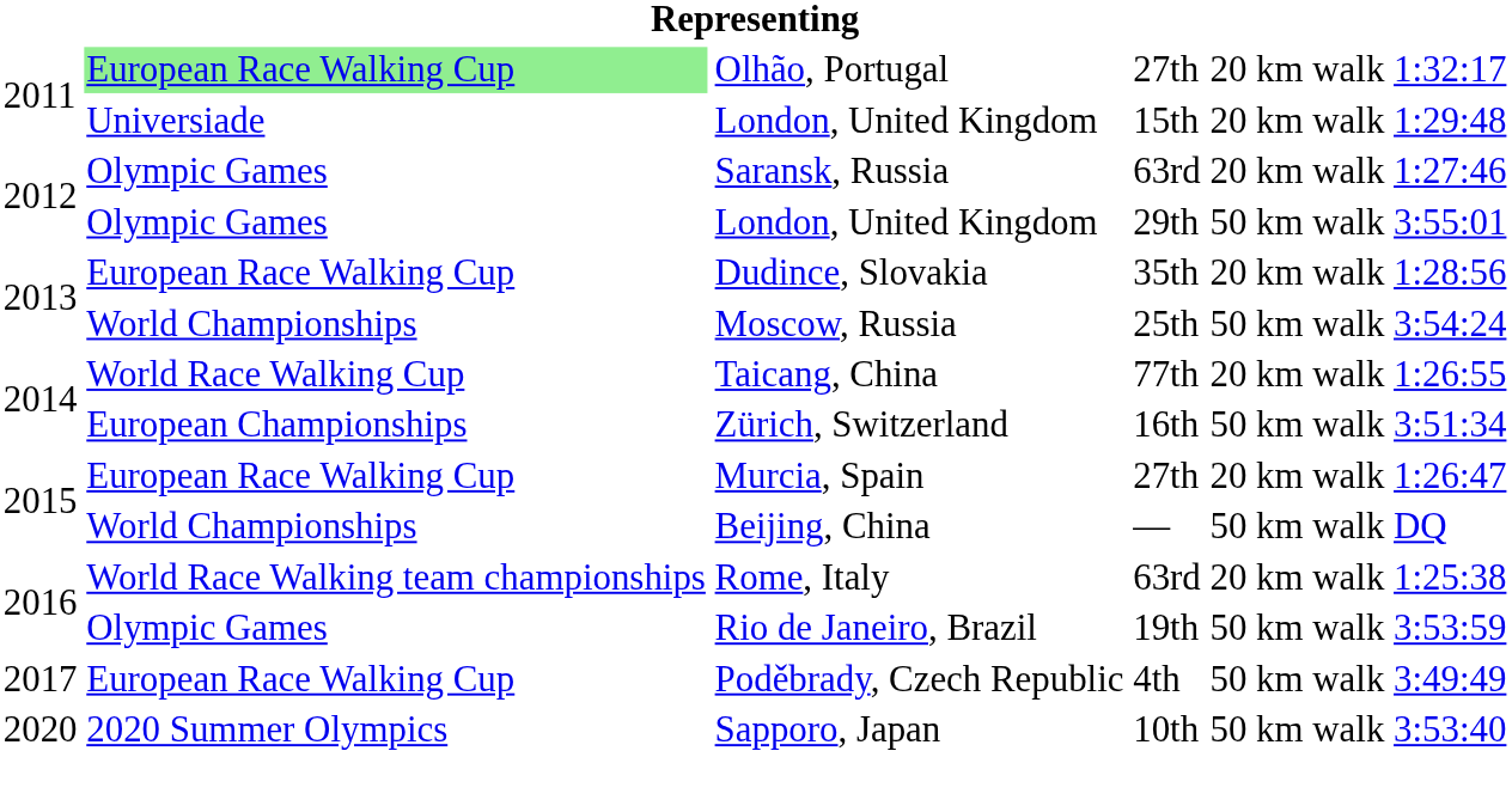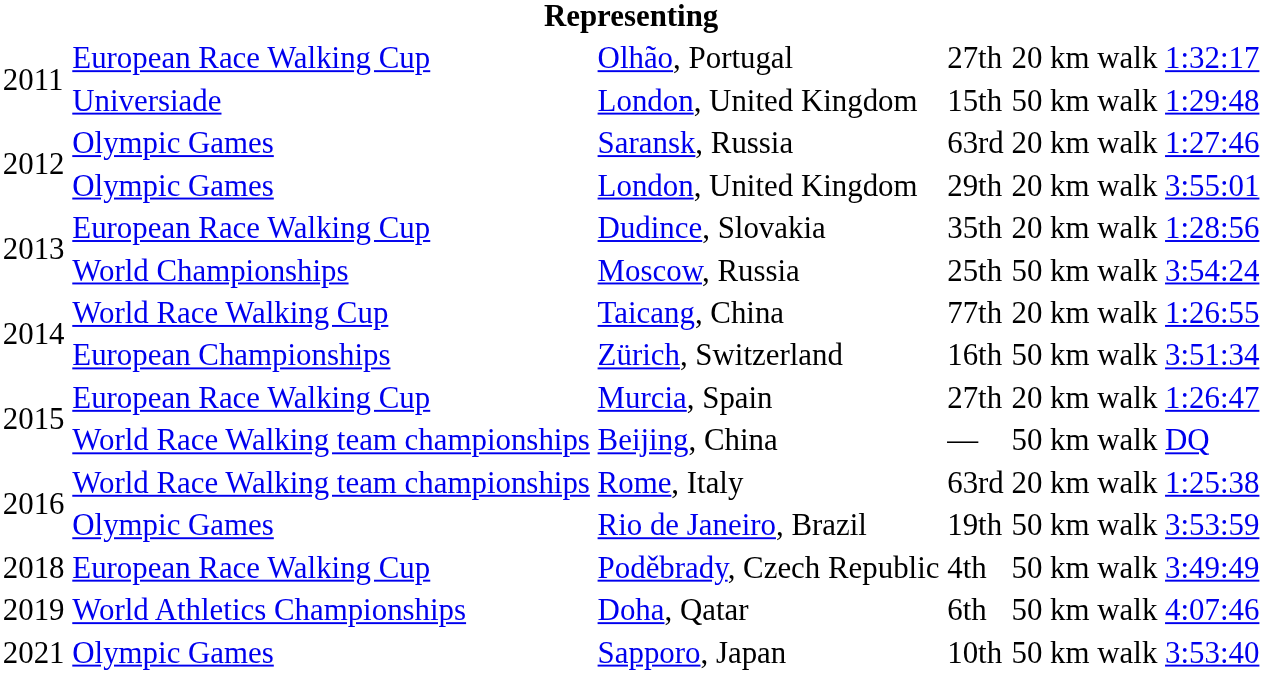 <table>
 <tr>
 <th colspan="6">Representing </th>
 </tr>
 <tr>
 <td rowspan=2>2011</td>
-<td style="background: lightgreen;"><a href='#'>European Race Walking Cup</a></td>
+<td><a href='#'>European Race Walking Cup</a></td>
 <td><a href='#'>Olhão</a>, Portugal</td>
 <td>27th</td>
 <td>20 km walk</td>
 <td><a href='#'>1:32:17</a></td>
 </tr>
 <tr>
 <td><a href='#'>Universiade</a></td>
 <td><a href='#'>London</a>, United Kingdom</td>
 <td>15th</td>
-<td>20 km walk</td>
+<td>50 km walk</td>
 <td><a href='#'>1:29:48</a></td>
 </tr>
 <tr>
 <td rowspan=2>2012</td>
 <td><a href='#'>Olympic Games</a></td>
 <td><a href='#'>Saransk</a>, Russia</td>
 <td>63rd</td>
 <td>20 km walk</td>
 <td><a href='#'>1:27:46</a></td>
 </tr>
 <tr>
 <td><a href='#'>Olympic Games</a></td>
 <td><a href='#'>London</a>, United Kingdom</td>
 <td>29th</td>
-<td>50 km walk</td>
+<td>20 km walk</td>
 <td><a href='#'>3:55:01</a></td>
 </tr>
 <tr>
 <td rowspan=2>2013</td>
 <td><a href='#'>European Race Walking Cup</a></td>
 <td><a href='#'>Dudince</a>, Slovakia</td>
 <td>35th</td>
 <td>20 km walk</td>
 <td><a href='#'>1:28:56</a></td>
 </tr>
 <tr>
 <td><a href='#'>World Championships</a></td>
 <td><a href='#'>Moscow</a>, Russia</td>
 <td>25th</td>
 <td>50 km walk</td>
 <td><a href='#'>3:54:24</a></td>
 </tr>
 <tr>
 <td rowspan=2>2014</td>
 <td><a href='#'>World Race Walking Cup</a></td>
 <td><a href='#'>Taicang</a>, China</td>
 <td>77th</td>
 <td>20 km walk</td>
 <td><a href='#'>1:26:55</a></td>
 </tr>
 <tr>
 <td><a href='#'>European Championships</a></td>
 <td><a href='#'>Zürich</a>, Switzerland</td>
 <td>16th</td>
 <td>50 km walk</td>
 <td><a href='#'>3:51:34</a></td>
 </tr>
 <tr>
 <td rowspan=2>2015</td>
 <td><a href='#'>European Race Walking Cup</a></td>
 <td><a href='#'>Murcia</a>, Spain</td>
 <td>27th</td>
 <td>20 km walk</td>
 <td><a href='#'>1:26:47</a></td>
 </tr>
 <tr>
-<td><a href='#'>World Championships</a></td>
+<td><a href='#'>World Race Walking team championships</a></td>
 <td><a href='#'>Beijing</a>, China</td>
 <td>—</td>
 <td>50 km walk</td>
 <td><a href='#'>DQ</a></td>
 </tr>
 <tr>
 <td rowspan=2>2016</td>
 <td><a href='#'>World Race Walking team championships</a></td>
 <td><a href='#'>Rome</a>, Italy</td>
 <td>63rd</td>
 <td>20 km walk</td>
 <td><a href='#'>1:25:38</a></td>
 </tr>
 <tr>
 <td><a href='#'>Olympic Games</a></td>
 <td><a href='#'>Rio de Janeiro</a>, Brazil</td>
 <td>19th</td>
 <td>50 km walk</td>
 <td><a href='#'>3:53:59</a></td>
 </tr>
 <tr>
-<td rowspan=1>2017</td>
+<td rowspan=1>2018</td>
 <td><a href='#'>European Race Walking Cup</a></td>
 <td><a href='#'>Poděbrady</a>, Czech Republic</td>
 <td>4th</td>
 <td>50 km walk</td>
 <td><a href='#'>3:49:49</a></td>
 </tr>
 <tr>
-<td rowspan=1>2020</td>
-<td><a href='#'>2020 Summer Olympics</a></td>
+<td rowspan=1>2019</td>
+<td><a href='#'>World Athletics Championships</a></td>
+<td><a href='#'>Doha</a>, Qatar</td>
+<td>6th</td>
+<td>50 km walk</td>
+<td><a href='#'>4:07:46</a></td>
+</tr>
+<tr>
+<td rowspan=1>2021</td>
+<td><a href='#'>Olympic Games</a></td>
 <td><a href='#'>Sapporo</a>, Japan</td>
 <td>10th</td>
 <td>50 km walk</td>
 <td><a href='#'>3:53:40</a></td>
 </tr>
 </table>
